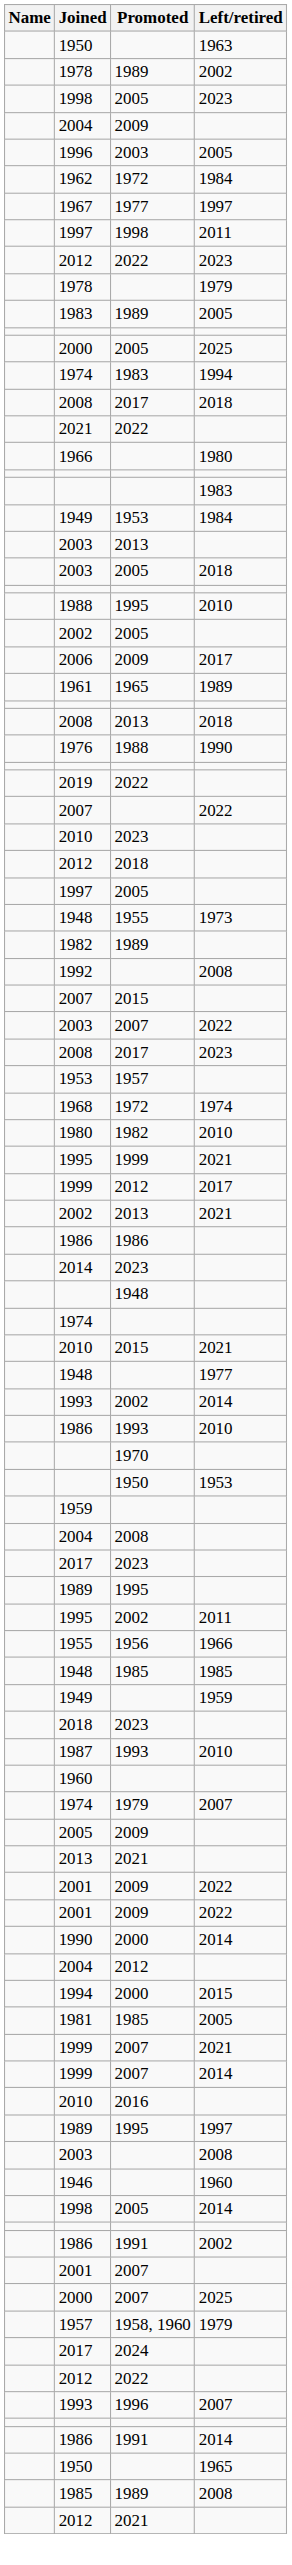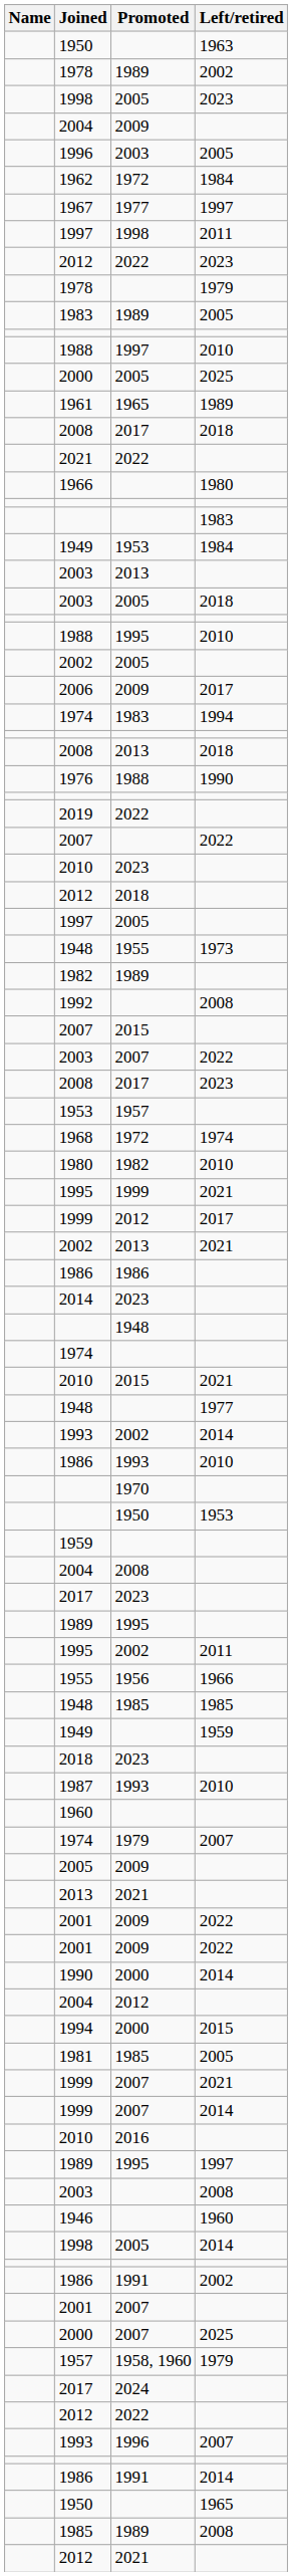 <table class="wikitable sortable">
 <tr>
 <th>Name</th>
 <th>Joined</th>
 <th>Promoted</th>
 <th>Left/retired</th>
 </tr>
 <tr>
 <td></td>
 <td>1950</td>
 <td></td>
 <td>1963</td>
 </tr>
 <tr>
 <td></td>
 <td>1978</td>
 <td>1989</td>
 <td>2002</td>
 </tr>
 <tr>
 <td></td>
 <td>1998</td>
 <td>2005</td>
 <td>2023</td>
 </tr>
 <tr>
 <td></td>
 <td>2004</td>
 <td>2009</td>
 <td></td>
 </tr>
 <tr>
 <td></td>
 <td>1996</td>
 <td>2003</td>
 <td>2005</td>
 </tr>
 <tr>
 <td></td>
 <td>1962</td>
 <td>1972</td>
 <td>1984</td>
 </tr>
 <tr>
 <td></td>
 <td>1967</td>
 <td>1977</td>
 <td>1997</td>
 </tr>
 <tr>
 <td></td>
 <td>1997</td>
 <td>1998</td>
 <td>2011</td>
 </tr>
 <tr>
 <td></td>
 <td>2012</td>
 <td>2022</td>
 <td>2023</td>
 </tr>
 <tr>
 <td></td>
 <td>1978</td>
 <td></td>
 <td>1979</td>
 </tr>
 <tr>
 <td></td>
 <td>1983</td>
 <td>1989</td>
 <td>2005</td>
 </tr>
 <tr>
 <td></td>
 <td></td>
 <td></td>
 <td></td>
 </tr>
 <tr>
 <td></td>
+<td>1988</td>
+<td>1997</td>
+<td>2010</td>
+</tr>
+<tr>
+<td></td>
 <td>2000</td>
 <td>2005</td>
 <td>2025</td>
 </tr>
 <tr>
 <td></td>
-<td>1974</td>
-<td>1983</td>
-<td>1994</td>
+<td>1961</td>
+<td>1965</td>
+<td>1989</td>
 </tr>
 <tr>
 <td></td>
 <td>2008</td>
 <td>2017</td>
 <td>2018</td>
 </tr>
 <tr>
 <td></td>
 <td>2021</td>
 <td>2022 </td>
 <td></td>
 </tr>
 <tr>
 <td></td>
 <td>1966</td>
 <td></td>
 <td>1980</td>
 </tr>
 <tr>
 <td></td>
 <td></td>
 <td></td>
 <td></td>
 </tr>
 <tr>
 <td></td>
 <td></td>
 <td></td>
 <td>1983</td>
 </tr>
 <tr>
 <td></td>
 <td>1949</td>
 <td>1953</td>
 <td>1984</td>
 </tr>
 <tr>
 <td></td>
 <td>2003</td>
 <td>2013</td>
 <td></td>
 </tr>
 <tr>
 <td></td>
 <td>2003</td>
 <td>2005</td>
 <td>2018</td>
 </tr>
 <tr>
 <td></td>
 <td></td>
 <td></td>
 <td></td>
 </tr>
 <tr>
 <td></td>
 <td>1988</td>
 <td>1995</td>
 <td>2010</td>
 </tr>
 <tr>
 <td></td>
 <td>2002</td>
 <td>2005</td>
 <td></td>
 </tr>
 <tr>
 <td></td>
 <td>2006</td>
 <td>2009</td>
 <td>2017</td>
 </tr>
 <tr>
 <td></td>
-<td>1961</td>
-<td>1965</td>
-<td>1989</td>
+<td>1974</td>
+<td>1983</td>
+<td>1994</td>
 </tr>
 <tr>
 <td></td>
 <td></td>
 <td></td>
 <td></td>
 </tr>
 <tr>
 <td></td>
 <td>2008</td>
 <td>2013</td>
 <td>2018</td>
 </tr>
 <tr>
 <td></td>
 <td>1976</td>
 <td>1988</td>
 <td>1990</td>
 </tr>
 <tr>
 <td></td>
 <td></td>
 <td></td>
 <td></td>
 </tr>
 <tr>
 <td></td>
 <td>2019</td>
 <td>2022</td>
 <td></td>
 </tr>
 <tr>
 <td></td>
 <td>2007</td>
 <td></td>
 <td>2022</td>
 </tr>
 <tr>
 <td></td>
 <td>2010</td>
 <td>2023</td>
 <td></td>
 </tr>
 <tr>
 <td></td>
 <td>2012</td>
 <td>2018</td>
 <td></td>
 </tr>
 <tr>
 <td></td>
 <td>1997</td>
 <td>2005</td>
 <td></td>
 </tr>
 <tr>
 <td></td>
 <td>1948</td>
 <td>1955</td>
 <td>1973</td>
 </tr>
 <tr>
 <td></td>
 <td>1982</td>
 <td>1989</td>
 <td></td>
 </tr>
 <tr>
 <td></td>
 <td>1992</td>
 <td></td>
 <td>2008</td>
 </tr>
 <tr>
 <td></td>
 <td>2007</td>
 <td>2015</td>
 <td></td>
 </tr>
 <tr>
 <td></td>
 <td>2003</td>
 <td>2007</td>
 <td>2022</td>
 </tr>
 <tr>
 <td></td>
 <td>2008</td>
 <td>2017</td>
 <td>2023</td>
 </tr>
 <tr>
 <td></td>
 <td>1953</td>
 <td>1957</td>
 <td></td>
 </tr>
 <tr>
 <td></td>
 <td>1968</td>
 <td>1972</td>
 <td>1974</td>
 </tr>
 <tr>
 <td></td>
 <td>1980</td>
 <td>1982</td>
 <td>2010</td>
 </tr>
 <tr>
 <td></td>
 <td>1995</td>
 <td>1999</td>
 <td>2021</td>
 </tr>
 <tr>
 <td></td>
 <td>1999</td>
 <td>2012</td>
 <td>2017</td>
 </tr>
 <tr>
 <td></td>
 <td>2002</td>
 <td>2013</td>
 <td>2021</td>
 </tr>
 <tr>
 <td></td>
 <td>1986</td>
 <td>1986</td>
 <td></td>
 </tr>
 <tr>
 <td></td>
 <td>2014</td>
 <td>2023</td>
 <td></td>
 </tr>
 <tr>
 <td></td>
 <td></td>
 <td>1948</td>
 <td></td>
 </tr>
 <tr>
 <td></td>
 <td>1974</td>
 <td></td>
 <td></td>
 </tr>
 <tr>
 <td></td>
 <td>2010</td>
 <td>2015</td>
 <td>2021</td>
 </tr>
 <tr>
 <td></td>
 <td>1948</td>
 <td></td>
 <td>1977</td>
 </tr>
 <tr>
 <td></td>
 <td>1993</td>
 <td>2002</td>
 <td>2014</td>
 </tr>
 <tr>
 <td></td>
 <td>1986</td>
 <td>1993</td>
 <td>2010</td>
 </tr>
 <tr>
 <td></td>
 <td></td>
 <td>1970</td>
 <td></td>
 </tr>
 <tr>
 <td></td>
 <td></td>
 <td>1950</td>
 <td>1953</td>
 </tr>
 <tr>
 <td></td>
 <td>1959</td>
 <td></td>
 <td></td>
 </tr>
 <tr>
 <td></td>
 <td>2004</td>
 <td>2008</td>
 <td></td>
 </tr>
 <tr>
 <td></td>
 <td>2017</td>
 <td>2023</td>
 <td></td>
 </tr>
 <tr>
 <td></td>
 <td>1989</td>
 <td>1995</td>
 <td></td>
 </tr>
 <tr>
 <td></td>
 <td>1995</td>
 <td>2002</td>
 <td>2011</td>
 </tr>
 <tr>
 <td></td>
 <td>1955</td>
 <td>1956</td>
 <td>1966</td>
 </tr>
 <tr>
 <td></td>
 <td>1948</td>
 <td>1985</td>
 <td>1985</td>
 </tr>
 <tr>
 <td></td>
 <td>1949</td>
 <td></td>
 <td>1959</td>
 </tr>
 <tr>
 <td></td>
 <td>2018</td>
 <td>2023</td>
 <td></td>
 </tr>
 <tr>
 <td></td>
 <td>1987</td>
 <td>1993</td>
 <td>2010</td>
 </tr>
 <tr>
 <td></td>
 <td>1960</td>
 <td></td>
 <td></td>
 </tr>
 <tr>
 <td></td>
 <td>1974</td>
 <td>1979</td>
 <td>2007</td>
 </tr>
 <tr>
 <td></td>
 <td>2005</td>
 <td>2009</td>
 <td></td>
 </tr>
 <tr>
 <td></td>
 <td>2013</td>
 <td>2021</td>
 <td></td>
 </tr>
 <tr>
 <td></td>
 <td>2001</td>
 <td>2009</td>
 <td>2022</td>
 </tr>
 <tr>
 <td></td>
 <td>2001</td>
 <td>2009</td>
 <td>2022</td>
 </tr>
 <tr>
 <td></td>
 <td>1990</td>
 <td>2000</td>
 <td>2014</td>
 </tr>
 <tr>
 <td></td>
 <td>2004</td>
 <td>2012</td>
 <td></td>
 </tr>
 <tr>
 <td></td>
 <td>1994</td>
 <td>2000</td>
 <td>2015</td>
 </tr>
 <tr>
 <td></td>
 <td>1981</td>
 <td>1985</td>
 <td>2005</td>
 </tr>
 <tr>
 <td></td>
 <td>1999</td>
 <td>2007</td>
 <td>2021</td>
 </tr>
 <tr>
 <td></td>
 <td>1999</td>
 <td>2007</td>
 <td>2014</td>
 </tr>
 <tr>
 <td></td>
 <td>2010</td>
 <td>2016</td>
 <td></td>
 </tr>
 <tr>
 <td></td>
 <td>1989</td>
 <td>1995</td>
 <td>1997</td>
 </tr>
 <tr>
 <td></td>
 <td>2003</td>
 <td></td>
 <td>2008</td>
 </tr>
 <tr>
 <td></td>
 <td>1946</td>
 <td></td>
 <td>1960</td>
 </tr>
 <tr>
 <td></td>
 <td>1998</td>
 <td>2005</td>
 <td>2014</td>
 </tr>
 <tr>
 <td></td>
 <td></td>
 <td></td>
 <td></td>
 </tr>
 <tr>
 <td></td>
 <td>1986</td>
 <td>1991</td>
 <td>2002</td>
 </tr>
 <tr>
 <td></td>
 <td>2001</td>
 <td>2007</td>
 <td></td>
 </tr>
 <tr>
 <td></td>
 <td>2000</td>
 <td>2007</td>
 <td>2025</td>
 </tr>
 <tr>
 <td></td>
 <td>1957</td>
 <td>1958, 1960</td>
 <td>1979</td>
 </tr>
 <tr>
 <td></td>
 <td>2017</td>
 <td>2024</td>
 <td></td>
 </tr>
 <tr>
 <td></td>
 <td>2012</td>
 <td>2022</td>
 <td></td>
 </tr>
 <tr>
 <td></td>
 <td>1993</td>
 <td>1996</td>
 <td>2007</td>
 </tr>
 <tr>
 <td></td>
 <td></td>
 <td></td>
 <td></td>
 </tr>
 <tr>
 <td></td>
 <td>1986</td>
 <td>1991</td>
 <td>2014</td>
 </tr>
 <tr>
 <td></td>
 <td>1950</td>
 <td></td>
 <td>1965</td>
 </tr>
 <tr>
 <td></td>
 <td>1985</td>
 <td>1989</td>
 <td>2008</td>
 </tr>
 <tr>
 <td></td>
 <td>2012</td>
 <td>2021</td>
 <td></td>
 </tr>
 </table>
